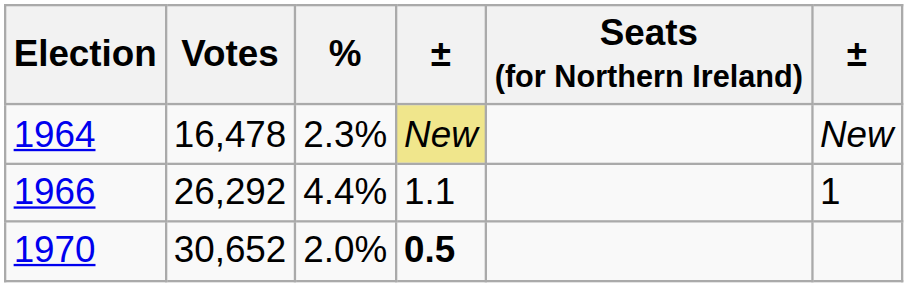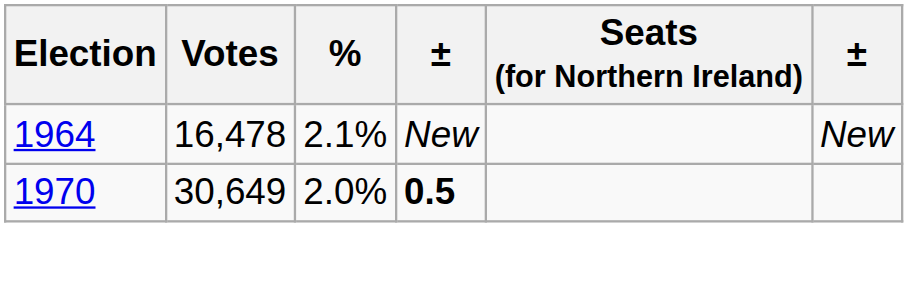 <table class="wikitable">
 <tr>
 <th>Election</th>
 <th>Votes</th>
 <th>%</th>
 <th>±</th>
 <th>Seats<br><small>(for Northern Ireland)</small></th>
 <th>±</th>
 </tr>
 <tr>
 <td><a href='#'>1964</a></td>
 <td>16,478</td>
-<td>2.3%</td>
-<td style="background: khaki;"><em>New</em></td>
+<td>2.1%</td>
+<td><em>New</em></td>
 <td></td>
 <td><em>New</em></td>
 </tr>
 <tr>
-<td><a href='#'>1966</a></td>
-<td>26,292</td>
-<td>4.4%</td>
-<td> 1.1</td>
-<td></td>
-<td> 1</td>
-</tr>
-<tr>
 <td><a href='#'>1970</a></td>
-<td>30,652</td>
+<td>30,649</td>
 <td>2.0%</td>
 <td><strong> 0.5</strong></td>
 <td></td>
 <td></td>
 </tr>
 </table>
